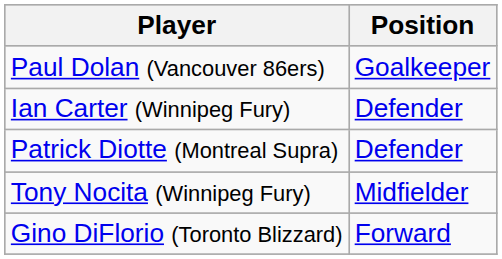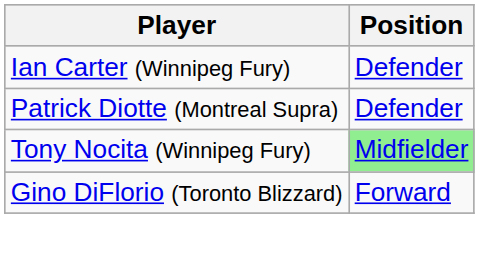 <table class="wikitable">
 <tr>
 <th>Player</th>
 <th>Position</th>
-</tr>
-<tr>
-<td>  <a href='#'>Paul Dolan</a> <small>(Vancouver 86ers)</small></td>
-<td><a href='#'>Goalkeeper</a></td>
 </tr>
 <tr>
 <td>  <a href='#'>Ian Carter</a> <small>(Winnipeg Fury)</small></td>
 <td><a href='#'>Defender</a></td>
 </tr>
 <tr>
 <td>  <a href='#'>Patrick Diotte</a> <small>(Montreal Supra)</small></td>
 <td><a href='#'>Defender</a></td>
 </tr>
 <tr>
 <td>  <a href='#'>Tony Nocita</a> <small>(Winnipeg Fury)</small></td>
-<td><a href='#'>Midfielder</a></td>
+<td style="background: lightgreen;"><a href='#'>Midfielder</a></td>
 </tr>
 <tr>
 <td>  <a href='#'>Gino DiFlorio</a> <small>(Toronto Blizzard)</small></td>
 <td><a href='#'>Forward</a></td>
 </tr>
 </table>
